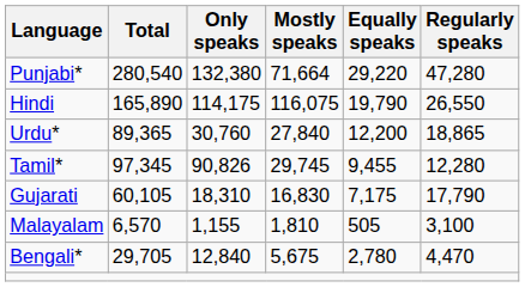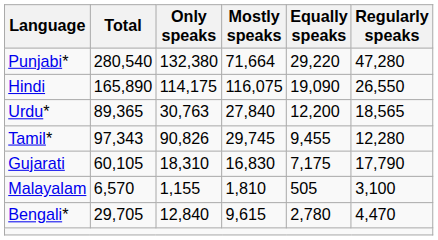 <table class="wikitable" style="width: 18em; float: left;">
 <tr>
 <th>Language</th>
 <th>Total</th>
 <th>Only speaks</th>
 <th>Mostly speaks</th>
 <th>Equally speaks</th>
 <th>Regularly speaks</th>
 </tr>
 <tr>
 <td><a href='#'>Punjabi</a>*</td>
 <td>280,540</td>
 <td>132,380</td>
 <td>71,664</td>
 <td>29,220</td>
 <td>47,280</td>
 </tr>
 <tr>
 <td><a href='#'>Hindi</a></td>
 <td>165,890</td>
 <td>114,175</td>
 <td>116,075</td>
-<td>19,790</td>
+<td>19,090</td>
 <td>26,550</td>
 </tr>
 <tr>
 <td><a href='#'>Urdu</a>*</td>
 <td>89,365</td>
-<td>30,760</td>
+<td>30,763</td>
 <td>27,840</td>
 <td>12,200</td>
-<td>18,865</td>
+<td>18,565</td>
 </tr>
 <tr>
 <td><a href='#'>Tamil</a>*</td>
-<td>97,345</td>
+<td>97,343</td>
 <td>90,826</td>
 <td>29,745</td>
 <td>9,455</td>
 <td>12,280</td>
 </tr>
 <tr>
 <td><a href='#'>Gujarati</a></td>
 <td>60,105</td>
 <td>18,310</td>
 <td>16,830</td>
 <td>7,175</td>
 <td>17,790</td>
 </tr>
 <tr>
 <td><a href='#'>Malayalam</a></td>
 <td>6,570</td>
 <td>1,155</td>
 <td>1,810</td>
 <td>505</td>
 <td>3,100</td>
 </tr>
 <tr>
 <td><a href='#'>Bengali</a>*</td>
 <td>29,705</td>
 <td>12,840</td>
-<td>5,675</td>
+<td>9,615</td>
 <td>2,780</td>
 <td>4,470</td>
 </tr>
 <tr>
 <td colspan="6" style="text-align:center;" cellspacing="0"></td>
 </tr>
 </table>
